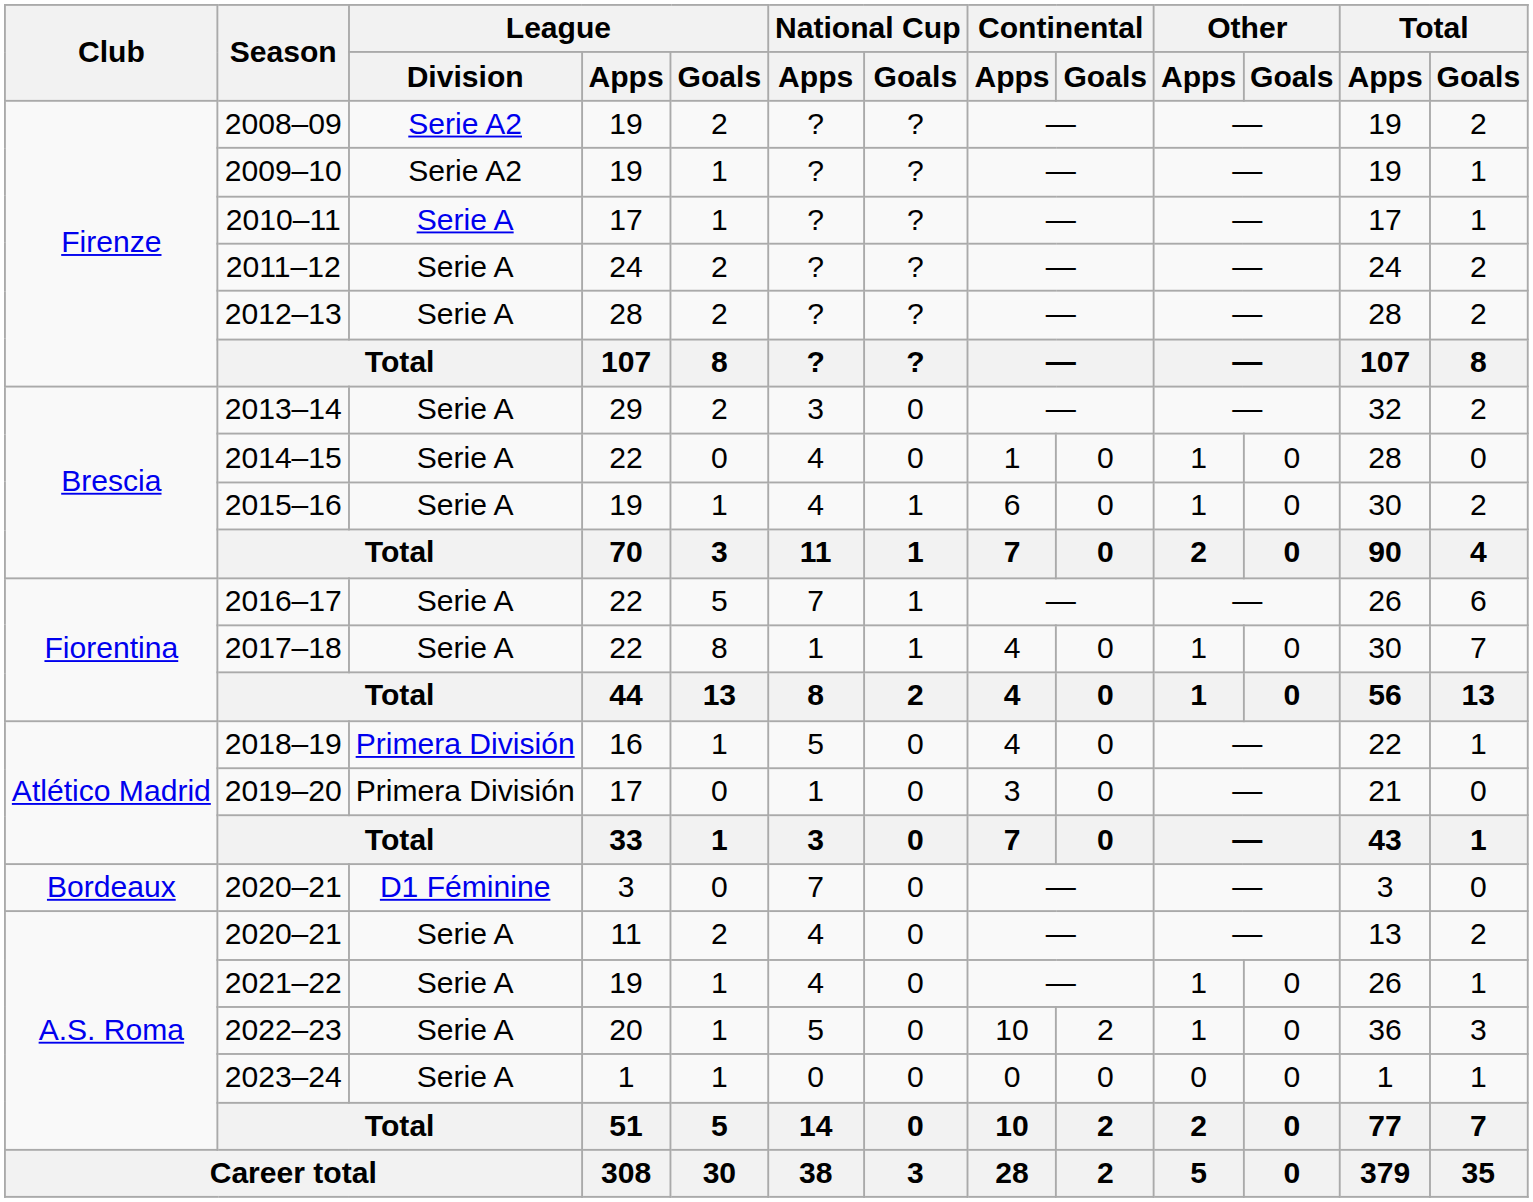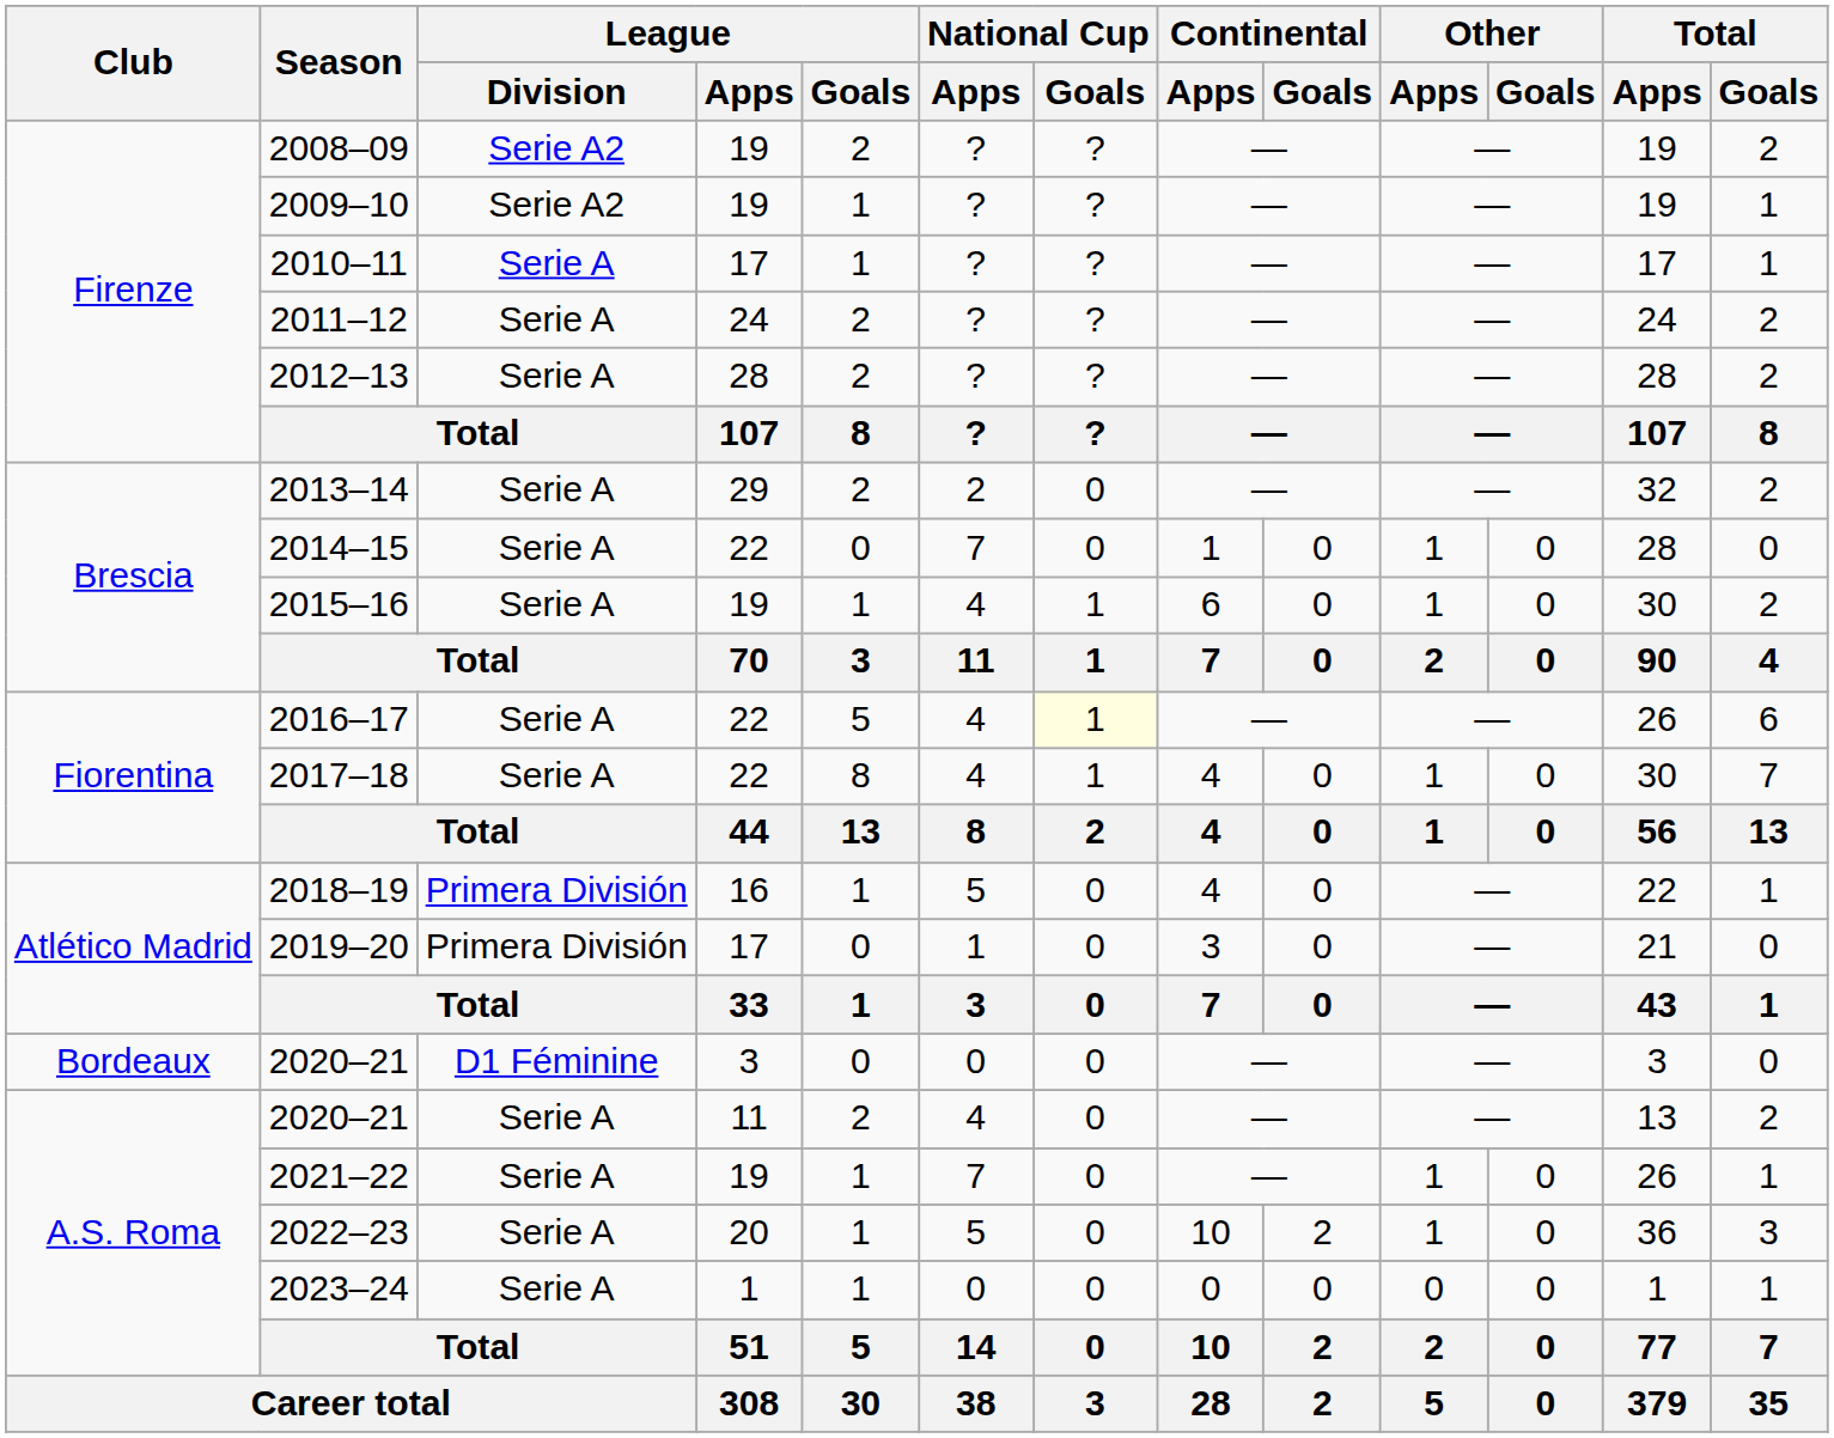 <table class="wikitable" style="text-align:center">
 <tr>
 <th rowspan="2">Club</th>
 <th rowspan="2">Season</th>
 <th colspan="3">League</th>
 <th colspan="2">National Cup</th>
 <th colspan="2">Continental</th>
 <th colspan="2">Other</th>
 <th colspan="2">Total</th>
 </tr>
 <tr>
 <th>Division</th>
 <th>Apps</th>
 <th>Goals</th>
 <th>Apps</th>
 <th>Goals</th>
 <th>Apps</th>
 <th>Goals</th>
 <th>Apps</th>
 <th>Goals</th>
 <th>Apps</th>
 <th>Goals</th>
 </tr>
 <tr>
 <td rowspan="6"><a href='#'>Firenze</a></td>
 <td>2008–09</td>
 <td><a href='#'>Serie A2</a></td>
 <td>19</td>
 <td>2</td>
 <td>?</td>
 <td>?</td>
 <td colspan="2">—</td>
 <td colspan="2">—</td>
 <td>19</td>
 <td>2</td>
 </tr>
 <tr>
 <td>2009–10</td>
 <td>Serie A2</td>
 <td>19</td>
 <td>1</td>
 <td>?</td>
 <td>?</td>
 <td colspan="2">—</td>
 <td colspan="2">—</td>
 <td>19</td>
 <td>1</td>
 </tr>
 <tr>
 <td>2010–11</td>
 <td><a href='#'>Serie A</a></td>
 <td>17</td>
 <td>1</td>
 <td>?</td>
 <td>?</td>
 <td colspan="2">—</td>
 <td colspan="2">—</td>
 <td>17</td>
 <td>1</td>
 </tr>
 <tr>
 <td>2011–12</td>
 <td>Serie A</td>
 <td>24</td>
 <td>2</td>
 <td>?</td>
 <td>?</td>
 <td colspan="2">—</td>
 <td colspan="2">—</td>
 <td>24</td>
 <td>2</td>
 </tr>
 <tr>
 <td>2012–13</td>
 <td>Serie A</td>
 <td>28</td>
 <td>2</td>
 <td>?</td>
 <td>?</td>
 <td colspan="2">—</td>
 <td colspan="2">—</td>
 <td>28</td>
 <td>2</td>
 </tr>
 <tr>
 <th colspan="2">Total</th>
 <th>107</th>
 <th>8</th>
 <th>?</th>
 <th>?</th>
 <th colspan="2">—</th>
 <th colspan="2">—</th>
 <th>107</th>
 <th>8</th>
 </tr>
 <tr>
 <td rowspan="4"><a href='#'>Brescia</a></td>
 <td>2013–14</td>
 <td>Serie A</td>
 <td>29</td>
 <td>2</td>
-<td>3</td>
+<td>2</td>
 <td>0</td>
 <td colspan="2">—</td>
 <td colspan="2">—</td>
 <td>32</td>
 <td>2</td>
 </tr>
 <tr>
 <td>2014–15</td>
 <td>Serie A</td>
 <td>22</td>
 <td>0</td>
-<td>4</td>
+<td>7</td>
 <td>0</td>
 <td>1</td>
 <td>0</td>
 <td>1</td>
 <td>0</td>
 <td>28</td>
 <td>0</td>
 </tr>
 <tr>
 <td>2015–16</td>
 <td>Serie A</td>
 <td>19</td>
 <td>1</td>
 <td>4</td>
 <td>1</td>
 <td>6</td>
 <td>0</td>
 <td>1</td>
 <td>0</td>
 <td>30</td>
 <td>2</td>
 </tr>
 <tr>
 <th colspan="2">Total</th>
 <th>70</th>
 <th>3</th>
 <th>11</th>
 <th>1</th>
 <th>7</th>
 <th>0</th>
 <th>2</th>
 <th>0</th>
 <th>90</th>
 <th>4</th>
 </tr>
 <tr>
 <td rowspan="3"><a href='#'>Fiorentina</a></td>
 <td>2016–17</td>
 <td>Serie A</td>
 <td>22</td>
 <td>5</td>
-<td>7</td>
-<td>1</td>
+<td>4</td>
+<td style="background: lightyellow;">1</td>
 <td colspan="2">—</td>
 <td colspan="2">—</td>
 <td>26</td>
 <td>6</td>
 </tr>
 <tr>
 <td>2017–18</td>
 <td>Serie A</td>
 <td>22</td>
 <td>8</td>
-<td>1</td>
+<td>4</td>
 <td>1</td>
 <td>4</td>
 <td>0</td>
 <td>1</td>
 <td>0</td>
 <td>30</td>
 <td>7</td>
 </tr>
 <tr>
 <th colspan="2">Total</th>
 <th>44</th>
 <th>13</th>
 <th>8</th>
 <th>2</th>
 <th>4</th>
 <th>0</th>
 <th>1</th>
 <th>0</th>
 <th>56</th>
 <th>13</th>
 </tr>
 <tr>
 <td rowspan="3"><a href='#'>Atlético Madrid</a></td>
 <td>2018–19</td>
 <td><a href='#'>Primera División</a></td>
 <td>16</td>
 <td>1</td>
 <td>5</td>
 <td>0</td>
 <td>4</td>
 <td>0</td>
 <td colspan="2">—</td>
 <td>22</td>
 <td>1</td>
 </tr>
 <tr>
 <td>2019–20</td>
 <td>Primera División</td>
 <td>17</td>
 <td>0</td>
 <td>1</td>
 <td>0</td>
 <td>3</td>
 <td>0</td>
 <td colspan="2">—</td>
 <td>21</td>
 <td>0</td>
 </tr>
 <tr>
 <th colspan="2">Total</th>
 <th>33</th>
 <th>1</th>
 <th>3</th>
 <th>0</th>
 <th>7</th>
 <th>0</th>
 <th colspan="2">—</th>
 <th>43</th>
 <th>1</th>
 </tr>
 <tr>
 <td><a href='#'>Bordeaux</a></td>
 <td>2020–21</td>
 <td><a href='#'>D1 Féminine</a></td>
 <td>3</td>
 <td>0</td>
-<td>7</td>
+<td>0</td>
 <td>0</td>
 <td colspan="2">—</td>
 <td colspan="2">—</td>
 <td>3</td>
 <td>0</td>
 </tr>
 <tr>
 <td rowspan="5"><a href='#'>A.S. Roma</a></td>
 <td>2020–21</td>
 <td>Serie A</td>
 <td>11</td>
 <td>2</td>
 <td>4</td>
 <td>0</td>
 <td colspan="2">—</td>
 <td colspan="2">—</td>
 <td>13</td>
 <td>2</td>
 </tr>
 <tr>
 <td>2021–22</td>
 <td>Serie A</td>
 <td>19</td>
 <td>1</td>
-<td>4</td>
+<td>7</td>
 <td>0</td>
 <td colspan="2">—</td>
 <td>1</td>
 <td>0</td>
 <td>26</td>
 <td>1</td>
 </tr>
 <tr>
 <td>2022–23</td>
 <td>Serie A</td>
 <td>20</td>
 <td>1</td>
 <td>5</td>
 <td>0</td>
 <td>10</td>
 <td>2</td>
 <td>1</td>
 <td>0</td>
 <td>36</td>
 <td>3</td>
 </tr>
 <tr>
 <td>2023–24</td>
 <td>Serie A</td>
 <td>1</td>
 <td>1</td>
 <td>0</td>
 <td>0</td>
 <td>0</td>
 <td>0</td>
 <td>0</td>
 <td>0</td>
 <td>1</td>
 <td>1</td>
 </tr>
 <tr>
 <th colspan="2">Total</th>
 <th>51</th>
 <th>5</th>
 <th>14</th>
 <th>0</th>
 <th>10</th>
 <th>2</th>
 <th>2</th>
 <th>0</th>
 <th>77</th>
 <th>7</th>
 </tr>
 <tr>
 <th colspan="3">Career total</th>
 <th>308</th>
 <th>30</th>
 <th>38</th>
 <th>3</th>
 <th>28</th>
 <th>2</th>
 <th>5</th>
 <th>0</th>
 <th>379</th>
 <th>35</th>
 </tr>
 </table>
